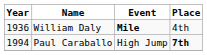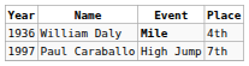 <table class="wikitable">
 <tr>
 <th style="background:white">Year</th>
 <th style="background:white">Name</th>
 <th style="background:white">Event</th>
 <th style="background:white">Place</th>
 </tr>
 <tr>
 <td>1936</td>
 <td>William Daly</td>
 <td><strong>Mile</strong></td>
 <td>4th</td>
 </tr>
 <tr>
-<td>1994</td>
+<td>1997</td>
 <td>Paul Caraballo</td>
 <td>High Jump</td>
-<td><strong>7th</strong></td>
+<td>7th</td>
 </tr>
 <tr>
 </tr>
 </table>
